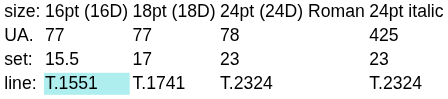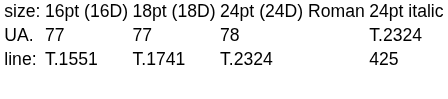 <table style="margin-left:40px;">
 <tr>
 <td>size:</td>
 <td>16pt (16D)</td>
 <td>18pt (18D)</td>
 <td>24pt (24D) Roman</td>
 <td>24pt italic</td>
 </tr>
 <tr>
 <td>UA.</td>
 <td>77</td>
 <td>77</td>
 <td>78</td>
-<td>425</td>
-</tr>
-<tr>
-<td>set:</td>
-<td>15.5</td>
-<td>17</td>
-<td>23</td>
-<td>23</td>
+<td>T.2324</td>
 </tr>
 <tr>
 <td>line:</td>
-<td style="background: paleturquoise;">T.1551</td>
+<td>T.1551</td>
 <td>T.1741</td>
 <td>T.2324</td>
-<td>T.2324</td>
+<td>425</td>
 </tr>
 </table>
